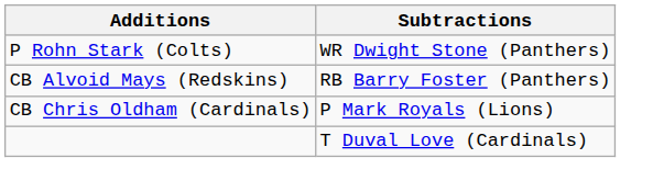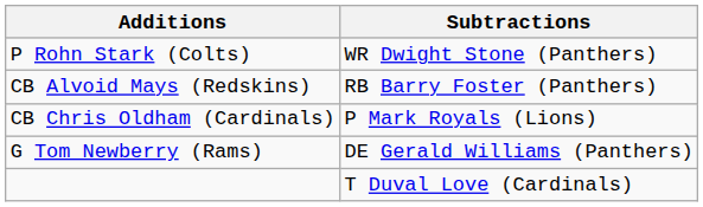 <table class="wikitable">
 <tr>
 <th>Additions</th>
 <th>Subtractions</th>
 </tr>
 <tr>
 <td>P <a href='#'>Rohn Stark</a> (Colts)</td>
 <td>WR <a href='#'>Dwight Stone</a> (Panthers)</td>
 </tr>
 <tr>
 <td>CB <a href='#'>Alvoid Mays</a> (Redskins)</td>
 <td>RB <a href='#'>Barry Foster</a> (Panthers)</td>
 </tr>
 <tr>
 <td>CB <a href='#'>Chris Oldham</a> (Cardinals)</td>
 <td>P <a href='#'>Mark Royals</a> (Lions)</td>
 </tr>
 <tr>
+<td>G <a href='#'>Tom Newberry</a> (Rams)</td>
+<td>DE <a href='#'>Gerald Williams</a> (Panthers)</td>
+</tr>
+<tr>
 <td></td>
 <td>T <a href='#'>Duval Love</a> (Cardinals)</td>
 </tr>
 </table>
